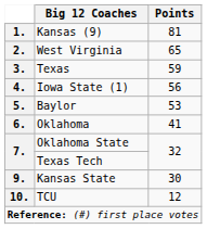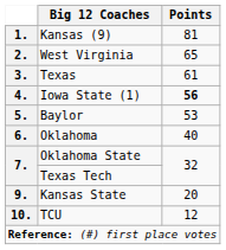 <table class="wikitable" style="white-space:nowrap; font-size:90%;">
 <tr>
 <td ! colspan=1 style="background:white; border-top-style:hidden; border-left-style:hidden;"></td>
 <th>Big 12 Coaches</th>
 <th>Points</th>
 </tr>
 <tr>
 <th>1.</th>
 <td>Kansas (9)</td>
 <td align="center">81</td>
 </tr>
 <tr>
 <th>2.</th>
 <td>West Virginia</td>
 <td align="center">65</td>
 </tr>
 <tr>
 <th>3.</th>
 <td>Texas</td>
-<td align="center">59</td>
+<td align="center">61</td>
 </tr>
 <tr>
 <th>4.</th>
 <td>Iowa State (1)</td>
-<td align="center">56</td>
+<td align="center"><strong>56</strong></td>
 </tr>
 <tr>
 <th>5.</th>
 <td>Baylor</td>
 <td align="center">53</td>
 </tr>
 <tr>
 <th>6.</th>
 <td>Oklahoma</td>
-<td align="center">41</td>
+<td align="center">40</td>
 </tr>
 <tr>
 <th rowspan=2>7.</th>
 <td>Oklahoma State</td>
 <td rowspan=2 align="center">32</td>
 </tr>
 <tr>
 <td>Texas Tech</td>
 </tr>
 <tr>
 <th>9.</th>
 <td>Kansas State</td>
-<td align="center">30</td>
+<td align="center">20</td>
 </tr>
 <tr>
 <th>10.</th>
 <td>TCU</td>
 <td align="center">12</td>
 </tr>
 <tr>
 <td colspan="4"  style="font-size:8pt; text-align:center;"><strong>Reference:</strong> <em>(#) first place votes</em></td>
 </tr>
 </table>
